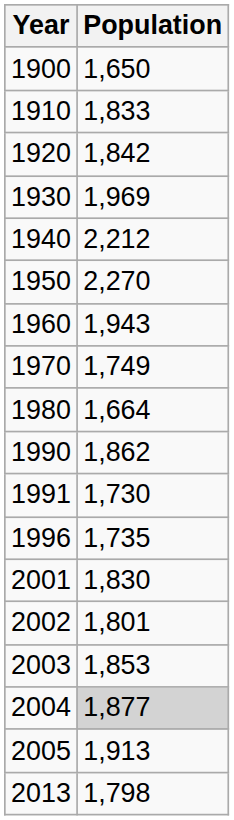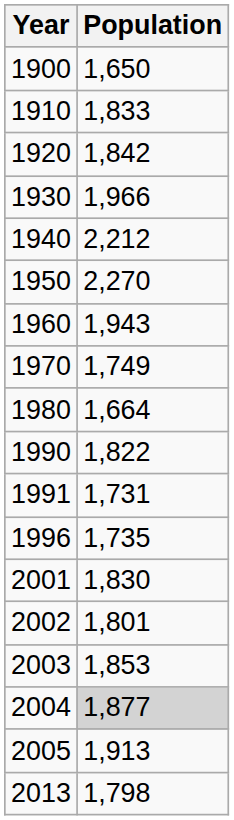 <table class="wikitable">
 <tr>
 <th>Year</th>
 <th>Population</th>
 </tr>
 <tr>
 <td>1900</td>
 <td>1,650</td>
 </tr>
 <tr>
 <td>1910</td>
 <td>1,833</td>
 </tr>
 <tr>
 <td>1920</td>
 <td>1,842</td>
 </tr>
 <tr>
 <td>1930</td>
-<td>1,969</td>
+<td>1,966</td>
 </tr>
 <tr>
 <td>1940</td>
 <td>2,212</td>
 </tr>
 <tr>
 <td>1950</td>
 <td>2,270</td>
 </tr>
 <tr>
 <td>1960</td>
 <td>1,943</td>
 </tr>
 <tr>
 <td>1970</td>
 <td>1,749</td>
 </tr>
 <tr>
 <td>1980</td>
 <td>1,664</td>
 </tr>
 <tr>
 <td>1990</td>
-<td>1,862</td>
+<td>1,822</td>
 </tr>
 <tr>
 <td>1991</td>
-<td>1,730</td>
+<td>1,731</td>
 </tr>
 <tr>
 <td>1996</td>
 <td>1,735</td>
 </tr>
 <tr>
 <td>2001</td>
 <td>1,830</td>
 </tr>
 <tr>
 <td>2002</td>
 <td>1,801</td>
 </tr>
 <tr>
 <td>2003</td>
 <td>1,853</td>
 </tr>
 <tr>
 <td>2004</td>
 <td style="background: lightgrey;">1,877</td>
 </tr>
 <tr>
 <td>2005</td>
 <td>1,913</td>
 </tr>
 <tr>
 <td>2013</td>
 <td>1,798</td>
 </tr>
 </table>
